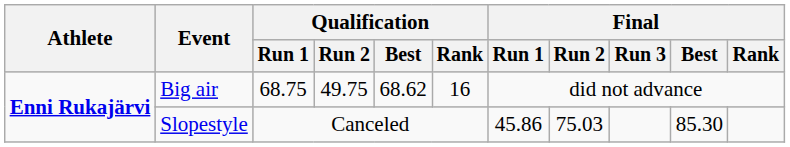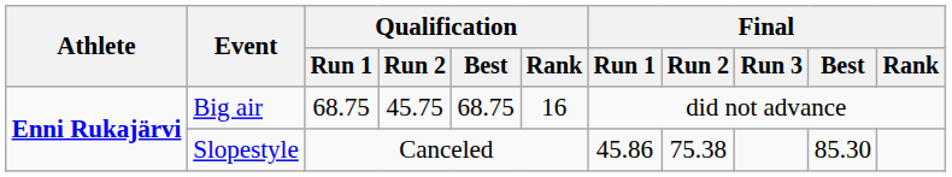 <table class="wikitable" style="font-size:90%">
 <tr>
 <th rowspan="2">Athlete</th>
 <th rowspan="2">Event</th>
 <th colspan="4">Qualification</th>
 <th colspan="5">Final</th>
 </tr>
 <tr style="font-size:95%">
 <th>Run 1</th>
 <th>Run 2</th>
 <th>Best</th>
 <th>Rank</th>
 <th>Run 1</th>
 <th>Run 2</th>
 <th>Run 3</th>
 <th>Best</th>
 <th>Rank</th>
 </tr>
 <tr align=center>
 <td align=left rowspan=2><strong><a href='#'>Enni Rukajärvi</a></strong></td>
 <td align=left><a href='#'>Big air</a></td>
 <td>68.75</td>
-<td>49.75</td>
-<td>68.62</td>
+<td>45.75</td>
+<td>68.75</td>
 <td>16</td>
 <td colspan=5>did not advance</td>
 </tr>
 <tr align=center>
 <td align=left><a href='#'>Slopestyle</a></td>
 <td colspan=4>Canceled</td>
 <td>45.86</td>
-<td>75.03</td>
+<td>75.38</td>
 <td></td>
 <td>85.30</td>
 <td></td>
 </tr>
 </table>
